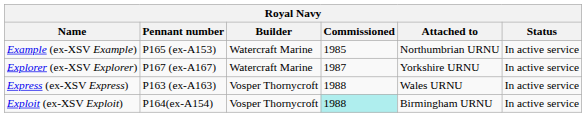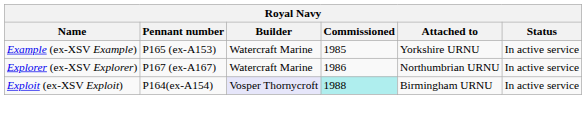 <table class="wikitable">
 <tr>
 <th colspan="6">Royal Navy</th>
 </tr>
 <tr>
 <th>Name</th>
 <th>Pennant number</th>
 <th>Builder</th>
 <th>Commissioned</th>
 <th>Attached to</th>
 <th>Status</th>
 </tr>
 <tr>
 <td><a href='#'><em>Example</em></a> (ex-XSV <em>Example</em>)</td>
 <td>P165 (ex-A153)</td>
 <td>Watercraft Marine</td>
 <td>1985</td>
-<td>Northumbrian URNU</td>
+<td>Yorkshire URNU</td>
 <td>In active service</td>
 </tr>
 <tr>
 <td><a href='#'><em>Explorer</em></a> (ex-XSV <em>Explorer</em>)</td>
 <td>P167 (ex-A167)</td>
 <td>Watercraft Marine</td>
-<td>1987</td>
-<td>Yorkshire URNU</td>
-<td>In active service</td>
-</tr>
-<tr>
-<td><a href='#'><em>Express</em></a> (ex-XSV <em>Express</em>)</td>
-<td>P163 (ex-A163)</td>
-<td>Vosper Thornycroft</td>
-<td>1988</td>
-<td>Wales URNU</td>
+<td>1986</td>
+<td>Northumbrian URNU</td>
 <td>In active service</td>
 </tr>
 <tr>
 <td><a href='#'><em>Exploit</em></a> (ex-XSV <em>Exploit</em>)</td>
 <td>P164(ex-A154)</td>
-<td>Vosper Thornycroft</td>
+<td style="background: lavender;">Vosper Thornycroft</td>
 <td style="background: paleturquoise;">1988</td>
 <td>Birmingham URNU</td>
 <td>In active service</td>
 </tr>
 </table>
